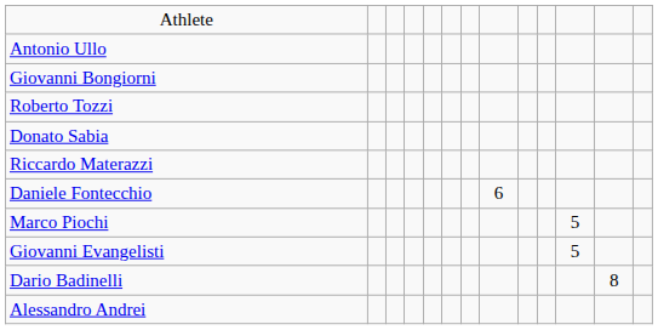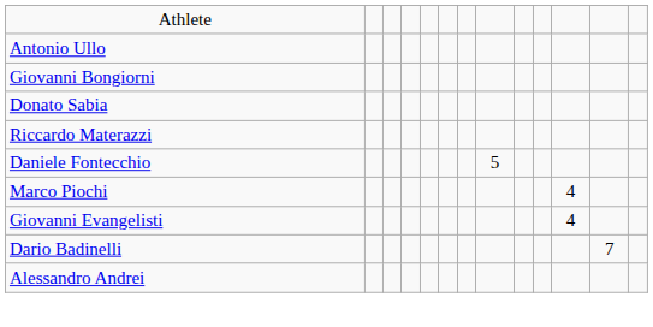 <table class="wikitable" style="text-align: center; font-size:100%" width=45%">
 <tr>
 <td>Athlete</td>
 <td></td>
 <td></td>
 <td></td>
 <td></td>
 <td></td>
 <td></td>
 <td></td>
 <td></td>
 <td></td>
 <td></td>
 <td></td>
 <td></td>
 </tr>
 <tr>
 <td align=left><a href='#'>Antonio Ullo</a></td>
 <td></td>
 <td></td>
 <td></td>
 <td></td>
 <td></td>
 <td></td>
 <td></td>
 <td></td>
 <td></td>
 <td></td>
 <td></td>
 <td></td>
 </tr>
 <tr>
 <td align=left><a href='#'>Giovanni Bongiorni</a></td>
-<td></td>
-<td></td>
-<td></td>
-<td></td>
-<td></td>
-<td></td>
-<td></td>
-<td></td>
-<td></td>
-<td></td>
-<td></td>
-<td></td>
-</tr>
-<tr>
-<td align=left><a href='#'>Roberto Tozzi</a></td>
 <td></td>
 <td></td>
 <td></td>
 <td></td>
 <td></td>
 <td></td>
 <td></td>
 <td></td>
 <td></td>
 <td></td>
 <td></td>
 <td></td>
 </tr>
 <tr>
 <td align=left><a href='#'>Donato Sabia</a></td>
 <td></td>
 <td></td>
 <td></td>
 <td></td>
 <td></td>
 <td></td>
 <td></td>
 <td></td>
 <td></td>
 <td></td>
 <td></td>
 <td></td>
 </tr>
 <tr>
 <td align=left><a href='#'>Riccardo Materazzi</a></td>
 <td></td>
 <td></td>
 <td></td>
 <td></td>
 <td></td>
 <td></td>
 <td></td>
 <td></td>
 <td></td>
 <td></td>
 <td></td>
 <td></td>
 </tr>
 <tr>
 <td align=left><a href='#'>Daniele Fontecchio</a></td>
 <td></td>
 <td></td>
 <td></td>
 <td></td>
 <td></td>
 <td></td>
-<td>6</td>
+<td>5</td>
 <td></td>
 <td></td>
 <td></td>
 <td></td>
 <td></td>
 </tr>
 <tr>
 <td align=left><a href='#'>Marco Piochi</a></td>
 <td></td>
 <td></td>
 <td></td>
 <td></td>
 <td></td>
 <td></td>
 <td></td>
 <td></td>
 <td></td>
-<td>5</td>
+<td>4</td>
 <td></td>
 <td></td>
 </tr>
 <tr>
 <td align=left><a href='#'>Giovanni Evangelisti</a></td>
 <td></td>
 <td></td>
 <td></td>
 <td></td>
 <td></td>
 <td></td>
 <td></td>
 <td></td>
 <td></td>
-<td>5</td>
+<td>4</td>
 <td></td>
 <td></td>
 </tr>
 <tr>
 <td align=left><a href='#'>Dario Badinelli</a></td>
 <td></td>
 <td></td>
 <td></td>
 <td></td>
 <td></td>
 <td></td>
 <td></td>
 <td></td>
 <td></td>
 <td></td>
-<td>8</td>
+<td>7</td>
 <td></td>
 </tr>
 <tr>
 <td align=left><a href='#'>Alessandro Andrei</a></td>
 <td></td>
 <td></td>
 <td></td>
 <td></td>
 <td></td>
 <td></td>
 <td></td>
 <td></td>
 <td></td>
 <td></td>
 <td></td>
 <td></td>
 </tr>
 </table>
